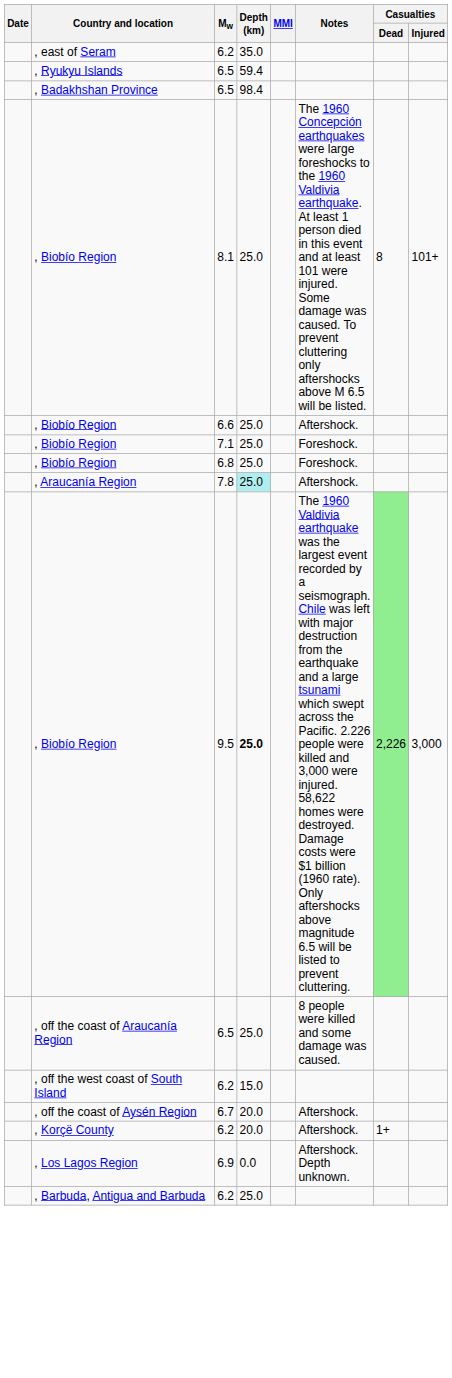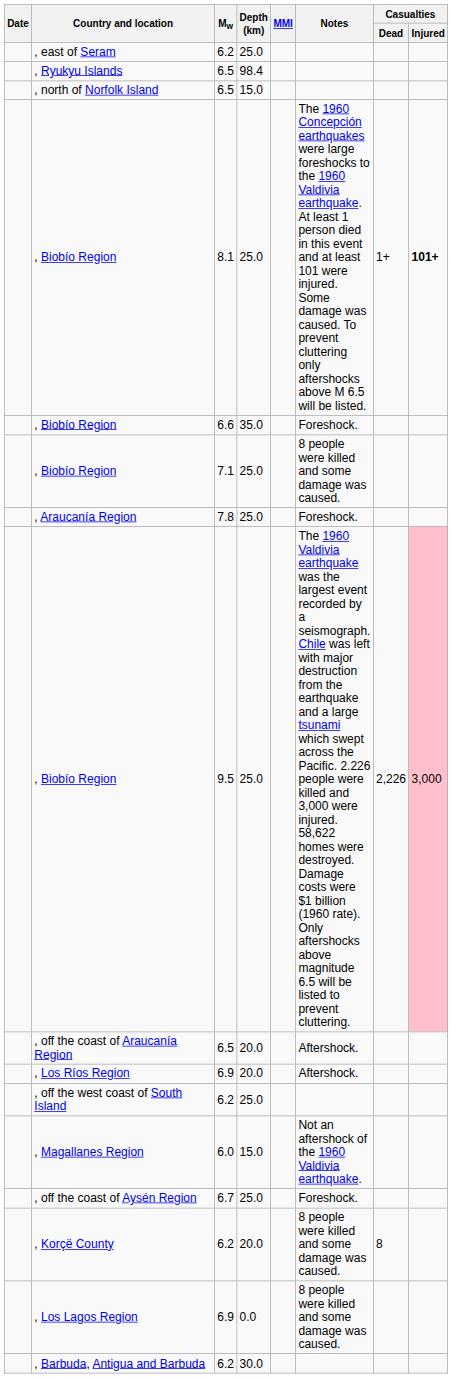 <table class="wikitable sortable sort-under" style="border:1px black; margin-left:1em;">
 <tr>
 <th rowspan="2"><small>Date</small></th>
 <th rowspan="2" style="width: 310px"><small>Country and location</small></th>
 <th rowspan="2"><small>M<sub>w</sub></small></th>
 <th rowspan="2"><small>Depth (km)</small></th>
 <th rowspan="2"><small><a href='#'>MMI</a></small></th>
 <th rowspan="2" class="unsortable"><small>Notes</small></th>
 <th colspan="2"><small>Casualties</small></th>
 </tr>
 <tr>
 <th><small>Dead</small></th>
 <th><small>Injured</small></th>
 </tr>
 <tr>
 <td></td>
 <td>, east of <a href='#'>Seram</a></td>
 <td>6.2</td>
-<td>35.0</td>
+<td>25.0</td>
 <td></td>
 <td></td>
 <td></td>
 <td></td>
 </tr>
 <tr>
 <td></td>
 <td>, <a href='#'>Ryukyu Islands</a></td>
 <td>6.5</td>
-<td>59.4</td>
+<td>98.4</td>
 <td></td>
 <td></td>
 <td></td>
 <td></td>
 </tr>
 <tr>
 <td></td>
-<td>, <a href='#'>Badakhshan Province</a></td>
+<td>, north of <a href='#'>Norfolk Island</a></td>
 <td>6.5</td>
-<td>98.4</td>
+<td>15.0</td>
 <td></td>
 <td></td>
 <td></td>
 <td></td>
 </tr>
 <tr>
 <td></td>
 <td>, <a href='#'>Biobío Region</a></td>
 <td>8.1</td>
 <td>25.0</td>
 <td></td>
 <td>The <a href='#'>1960 Concepción earthquakes</a> were large foreshocks to the <a href='#'>1960 Valdivia earthquake</a>. At least 1 person died in this event and at least 101 were injured. Some damage was caused. To prevent cluttering only aftershocks above M 6.5 will be listed.</td>
-<td>8</td>
-<td>101+</td>
+<td>1+</td>
+<td><strong>101+</strong></td>
 </tr>
 <tr>
 <td></td>
 <td>, <a href='#'>Biobío Region</a></td>
 <td>6.6</td>
-<td>25.0</td>
+<td>35.0</td>
 <td></td>
-<td>Aftershock.</td>
+<td>Foreshock.</td>
 <td></td>
 <td></td>
 </tr>
 <tr>
 <td></td>
 <td>, <a href='#'>Biobío Region</a></td>
 <td>7.1</td>
 <td>25.0</td>
 <td></td>
-<td>Foreshock.</td>
+<td>8 people were killed and some damage was caused.</td>
 <td></td>
 <td></td>
 </tr>
 <tr>
 <td></td>
-<td>, <a href='#'>Biobío Region</a></td>
-<td>6.8</td>
+<td>, <a href='#'>Araucanía Region</a></td>
+<td>7.8</td>
 <td>25.0</td>
 <td></td>
 <td>Foreshock.</td>
 <td></td>
 <td></td>
 </tr>
 <tr>
 <td></td>
-<td>, <a href='#'>Araucanía Region</a></td>
-<td>7.8</td>
-<td style="background: paleturquoise;">25.0</td>
+<td>, <a href='#'>Biobío Region</a></td>
+<td>9.5</td>
+<td>25.0</td>
+<td></td>
+<td>The <a href='#'>1960 Valdivia earthquake</a> was the largest event recorded by a seismograph. <a href='#'>Chile</a> was left with major destruction from the earthquake and a large <a href='#'>tsunami</a> which swept across the Pacific. 2.226 people were killed and 3,000 were injured. 58,622 homes were destroyed. Damage costs were $1 billion (1960 rate). Only aftershocks above magnitude 6.5 will be listed to prevent cluttering.</td>
+<td>2,226</td>
+<td style="background: pink;">3,000</td>
+</tr>
+<tr>
+<td></td>
+<td>, off the coast of <a href='#'>Araucanía Region</a></td>
+<td>6.5</td>
+<td>20.0</td>
 <td></td>
 <td>Aftershock.</td>
 <td></td>
 <td></td>
 </tr>
 <tr>
 <td></td>
-<td>, <a href='#'>Biobío Region</a></td>
-<td>9.5</td>
-<td><strong>25.0</strong></td>
+<td>, <a href='#'>Los Ríos Region</a></td>
+<td>6.9</td>
+<td>20.0</td>
 <td></td>
-<td>The <a href='#'>1960 Valdivia earthquake</a> was the largest event recorded by a seismograph. <a href='#'>Chile</a> was left with major destruction from the earthquake and a large <a href='#'>tsunami</a> which swept across the Pacific. 2.226 people were killed and 3,000 were injured. 58,622 homes were destroyed. Damage costs were $1 billion (1960 rate). Only aftershocks above magnitude 6.5 will be listed to prevent cluttering.</td>
-<td style="background: lightgreen;">2,226</td>
-<td>3,000</td>
-</tr>
-<tr>
-<td></td>
-<td>, off the coast of <a href='#'>Araucanía Region</a></td>
-<td>6.5</td>
-<td>25.0</td>
-<td></td>
-<td>8 people were killed and some damage was caused.</td>
+<td>Aftershock.</td>
 <td></td>
 <td></td>
 </tr>
 <tr>
 <td></td>
 <td>, off the west coast of <a href='#'>South Island</a></td>
 <td>6.2</td>
-<td>15.0</td>
+<td>25.0</td>
 <td></td>
 <td></td>
 <td></td>
 <td></td>
 </tr>
 <tr>
 <td></td>
+<td>, <a href='#'>Magallanes Region</a></td>
+<td>6.0</td>
+<td>15.0</td>
+<td></td>
+<td>Not an aftershock of the <a href='#'>1960 Valdivia earthquake</a>.</td>
+<td></td>
+<td></td>
+</tr>
+<tr>
+<td></td>
 <td>, off the coast of <a href='#'>Aysén Region</a></td>
 <td>6.7</td>
-<td>20.0</td>
+<td>25.0</td>
 <td></td>
-<td>Aftershock.</td>
+<td>Foreshock.</td>
 <td></td>
 <td></td>
 </tr>
 <tr>
 <td></td>
 <td>, <a href='#'>Korçë County</a></td>
 <td>6.2</td>
 <td>20.0</td>
 <td></td>
-<td>Aftershock.</td>
-<td>1+</td>
+<td>8 people were killed and some damage was caused.</td>
+<td>8</td>
 <td></td>
 </tr>
 <tr>
 <td></td>
 <td>, <a href='#'>Los Lagos Region</a></td>
 <td>6.9</td>
 <td>0.0</td>
 <td></td>
-<td>Aftershock. Depth unknown.</td>
+<td>8 people were killed and some damage was caused.</td>
 <td></td>
 <td></td>
 </tr>
 <tr>
 <td></td>
 <td>, <a href='#'>Barbuda</a>, <a href='#'>Antigua and Barbuda</a></td>
 <td>6.2</td>
-<td>25.0</td>
+<td>30.0</td>
 <td></td>
 <td></td>
 <td></td>
 <td></td>
 </tr>
 </table>
